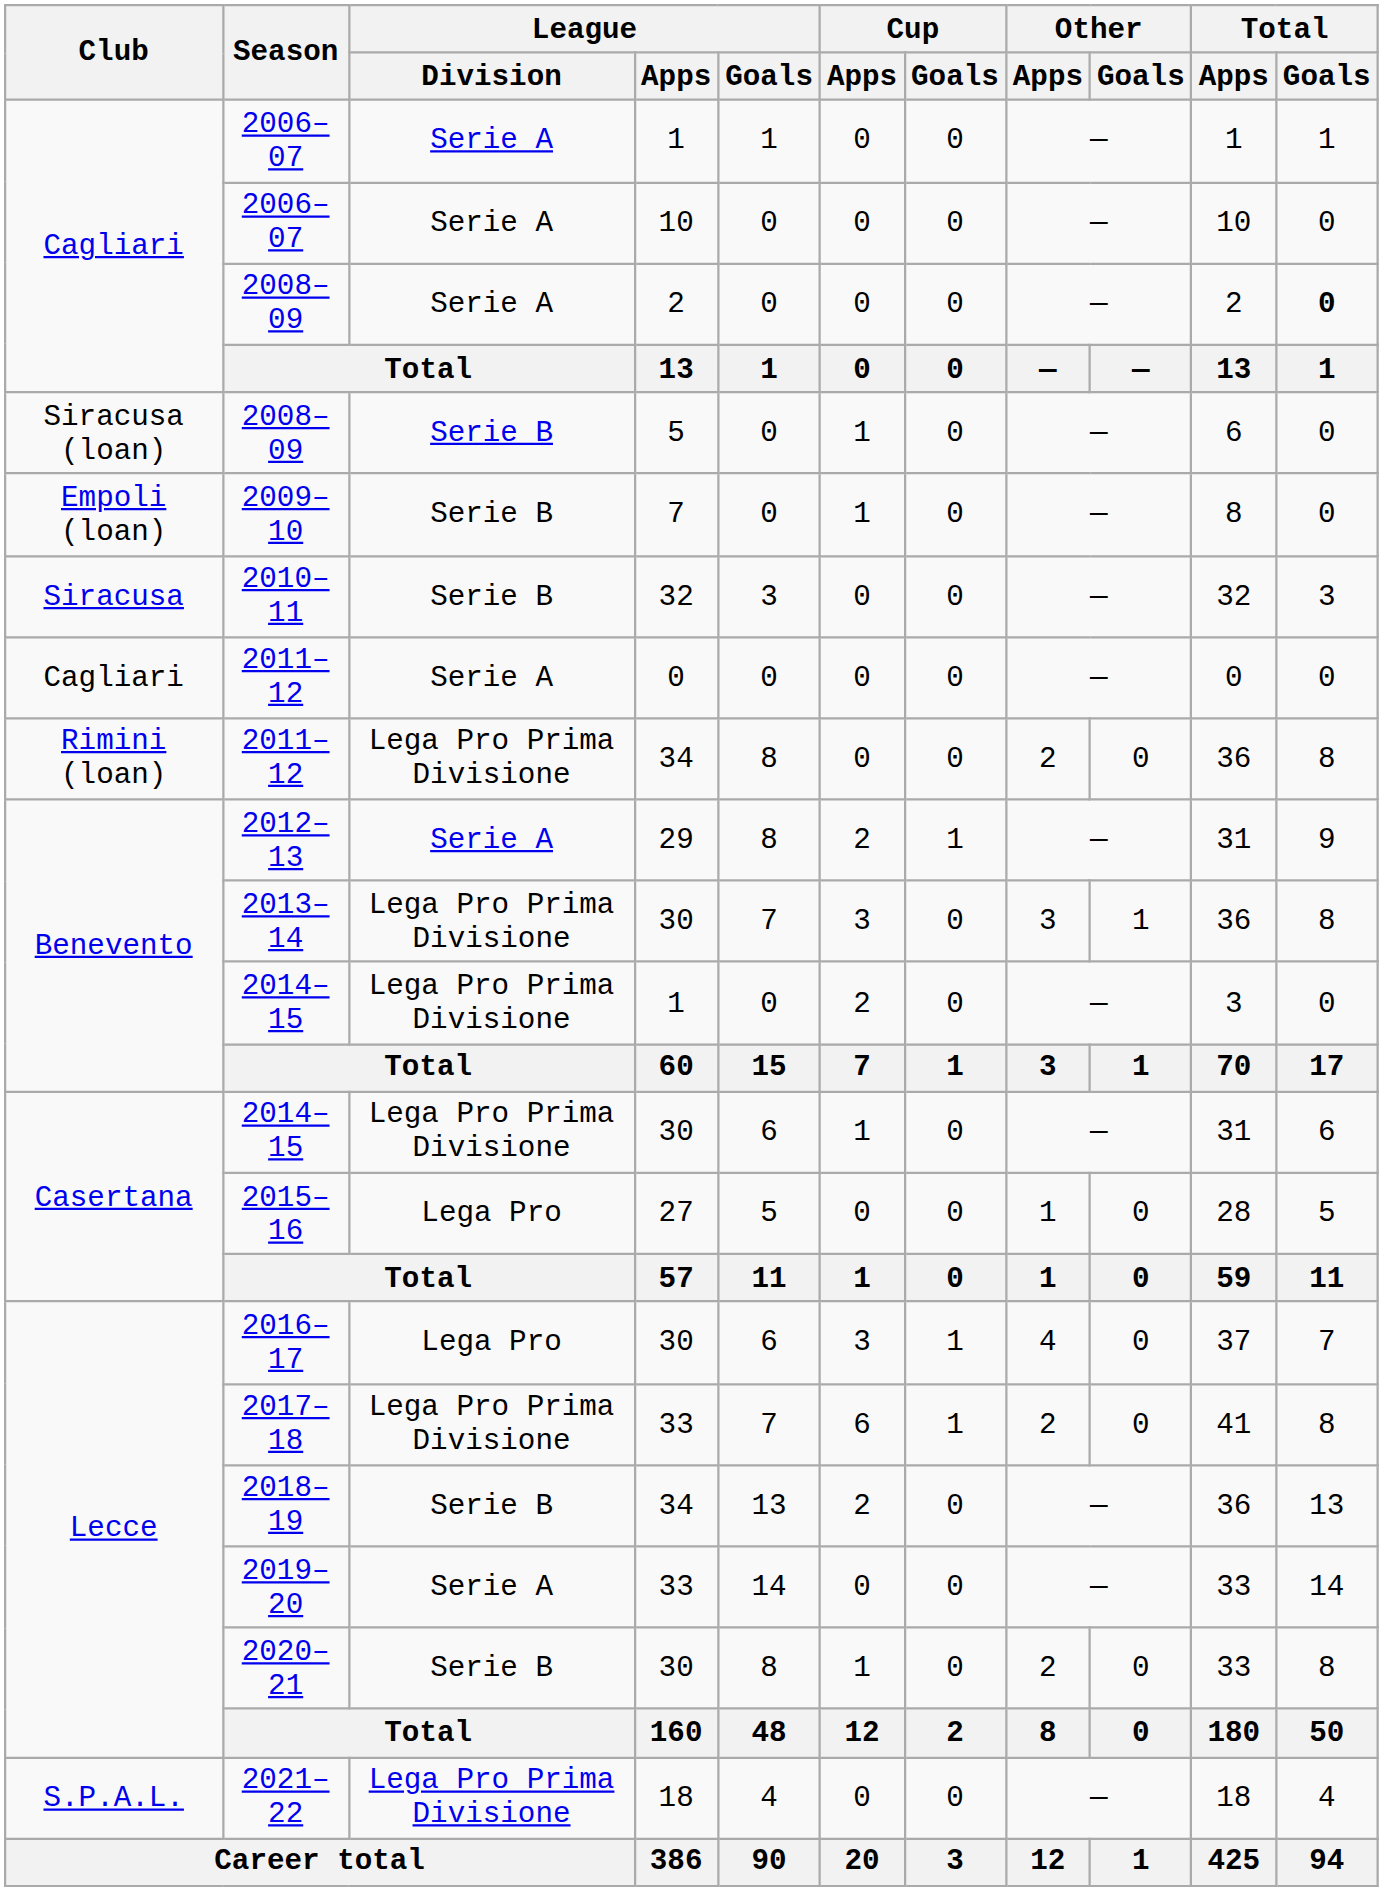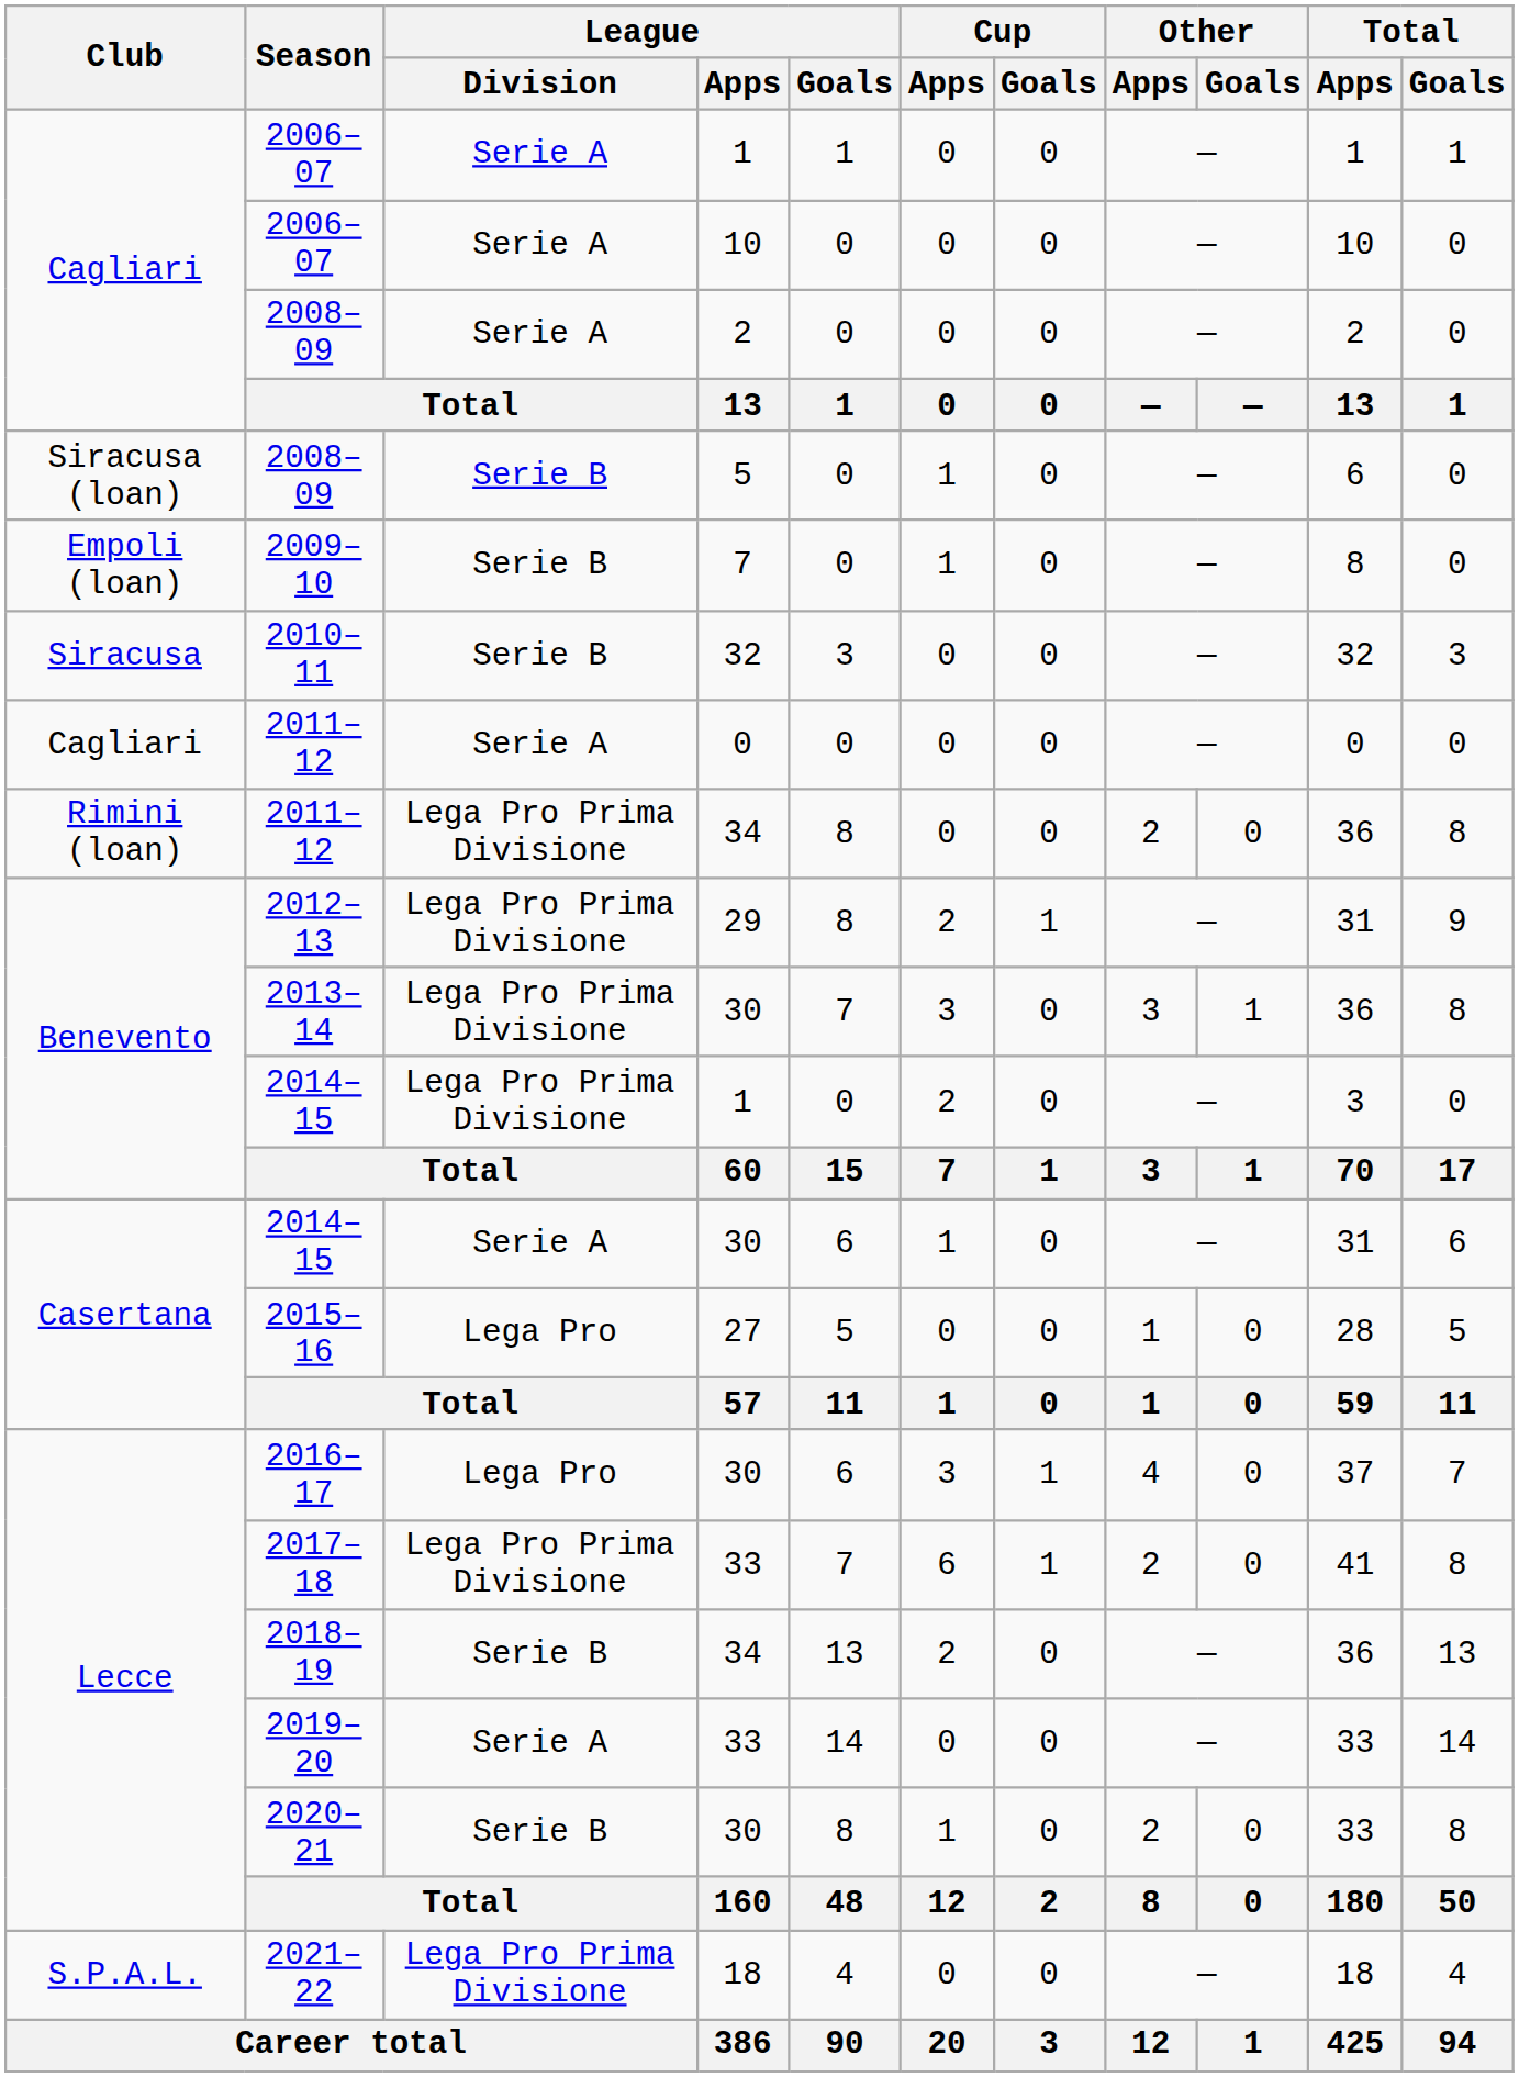 <table class="wikitable" style="text-align: center;">
 <tr>
 <th rowspan="2">Club</th>
 <th rowspan="2">Season</th>
 <th colspan="3">League</th>
 <th colspan="2">Cup</th>
 <th colspan="2">Other</th>
 <th colspan="2">Total</th>
 </tr>
 <tr>
 <th>Division</th>
 <th>Apps</th>
 <th>Goals</th>
 <th>Apps</th>
 <th>Goals</th>
 <th>Apps</th>
 <th>Goals</th>
 <th>Apps</th>
 <th>Goals</th>
 </tr>
 <tr>
 <td rowspan="4"><a href='#'>Cagliari</a></td>
 <td><a href='#'>2006–07</a></td>
 <td><a href='#'>Serie A</a></td>
 <td>1</td>
 <td>1</td>
 <td>0</td>
 <td>0</td>
 <td colspan="2">—</td>
 <td>1</td>
 <td>1</td>
 </tr>
 <tr>
 <td><a href='#'>2006–07</a></td>
 <td>Serie A</td>
 <td>10</td>
 <td>0</td>
 <td>0</td>
 <td>0</td>
 <td colspan="2">—</td>
 <td>10</td>
 <td>0</td>
 </tr>
 <tr>
 <td><a href='#'>2008–09</a></td>
 <td>Serie A</td>
 <td>2</td>
 <td>0</td>
 <td>0</td>
 <td>0</td>
 <td colspan="2">—</td>
 <td>2</td>
-<td><strong>0</strong></td>
+<td>0</td>
 </tr>
 <tr>
 <th colspan="2">Total</th>
 <th>13</th>
 <th>1</th>
 <th>0</th>
 <th>0</th>
 <th>—</th>
 <th>—</th>
 <th>13</th>
 <th>1</th>
 </tr>
 <tr>
 <td>Siracusa (loan)</td>
 <td><a href='#'>2008–09</a></td>
 <td><a href='#'>Serie B</a></td>
 <td>5</td>
 <td>0</td>
 <td>1</td>
 <td>0</td>
 <td colspan="2">—</td>
 <td>6</td>
 <td>0</td>
 </tr>
 <tr>
 <td><a href='#'>Empoli</a> (loan)</td>
 <td><a href='#'>2009–10</a></td>
 <td>Serie B</td>
 <td>7</td>
 <td>0</td>
 <td>1</td>
 <td>0</td>
 <td colspan="2">—</td>
 <td>8</td>
 <td>0</td>
 </tr>
 <tr>
 <td><a href='#'>Siracusa</a></td>
 <td><a href='#'>2010–11</a></td>
 <td>Serie B</td>
 <td>32</td>
 <td>3</td>
 <td>0</td>
 <td>0</td>
 <td colspan="2">—</td>
 <td>32</td>
 <td>3</td>
 </tr>
 <tr>
 <td>Cagliari</td>
 <td><a href='#'>2011–12</a></td>
 <td>Serie A</td>
 <td>0</td>
 <td>0</td>
 <td>0</td>
 <td>0</td>
 <td colspan="2">—</td>
 <td>0</td>
 <td>0</td>
 </tr>
 <tr>
 <td><a href='#'>Rimini</a> (loan)</td>
 <td><a href='#'>2011–12</a></td>
 <td>Lega Pro Prima Divisione</td>
 <td>34</td>
 <td>8</td>
 <td>0</td>
 <td>0</td>
 <td>2</td>
 <td>0</td>
 <td>36</td>
 <td>8</td>
 </tr>
 <tr>
 <td rowspan="4"><a href='#'>Benevento</a></td>
 <td><a href='#'>2012–13</a></td>
-<td><a href='#'>Serie A</a></td>
+<td>Lega Pro Prima Divisione</td>
 <td>29</td>
 <td>8</td>
 <td>2</td>
 <td>1</td>
 <td colspan="2">—</td>
 <td>31</td>
 <td>9</td>
 </tr>
 <tr>
 <td><a href='#'>2013–14</a></td>
 <td>Lega Pro Prima Divisione</td>
 <td>30</td>
 <td>7</td>
 <td>3</td>
 <td>0</td>
 <td>3</td>
 <td>1</td>
 <td>36</td>
 <td>8</td>
 </tr>
 <tr>
 <td><a href='#'>2014–15</a></td>
 <td>Lega Pro Prima Divisione</td>
 <td>1</td>
 <td>0</td>
 <td>2</td>
 <td>0</td>
 <td colspan="2">—</td>
 <td>3</td>
 <td>0</td>
 </tr>
 <tr>
 <th colspan="2">Total</th>
 <th>60</th>
 <th>15</th>
 <th>7</th>
 <th>1</th>
 <th>3</th>
 <th>1</th>
 <th>70</th>
 <th>17</th>
 </tr>
 <tr>
 <td rowspan="3"><a href='#'>Casertana</a></td>
 <td><a href='#'>2014–15</a></td>
-<td>Lega Pro Prima Divisione</td>
+<td>Serie A</td>
 <td>30</td>
 <td>6</td>
 <td>1</td>
 <td>0</td>
 <td colspan="2">—</td>
 <td>31</td>
 <td>6</td>
 </tr>
 <tr>
 <td><a href='#'>2015–16</a></td>
 <td>Lega Pro</td>
 <td>27</td>
 <td>5</td>
 <td>0</td>
 <td>0</td>
 <td>1</td>
 <td>0</td>
 <td>28</td>
 <td>5</td>
 </tr>
 <tr>
 <th colspan="2">Total</th>
 <th>57</th>
 <th>11</th>
 <th>1</th>
 <th>0</th>
 <th>1</th>
 <th>0</th>
 <th>59</th>
 <th>11</th>
 </tr>
 <tr>
 <td rowspan=6><a href='#'>Lecce</a></td>
 <td><a href='#'>2016–17</a></td>
 <td>Lega Pro</td>
 <td>30</td>
 <td>6</td>
 <td>3</td>
 <td>1</td>
 <td>4</td>
 <td>0</td>
 <td>37</td>
 <td>7</td>
 </tr>
 <tr>
 <td><a href='#'>2017–18</a></td>
 <td>Lega Pro Prima Divisione</td>
 <td>33</td>
 <td>7</td>
 <td>6</td>
 <td>1</td>
 <td>2</td>
 <td>0</td>
 <td>41</td>
 <td>8</td>
 </tr>
 <tr>
 <td><a href='#'>2018–19</a></td>
 <td>Serie B</td>
 <td>34</td>
 <td>13</td>
 <td>2</td>
 <td>0</td>
 <td colspan="2">—</td>
 <td>36</td>
 <td>13</td>
 </tr>
 <tr>
 <td><a href='#'>2019–20</a></td>
 <td>Serie A</td>
 <td>33</td>
 <td>14</td>
 <td>0</td>
 <td>0</td>
 <td colspan="2">—</td>
 <td>33</td>
 <td>14</td>
 </tr>
 <tr>
 <td><a href='#'>2020–21</a></td>
 <td>Serie B</td>
 <td>30</td>
 <td>8</td>
 <td>1</td>
 <td>0</td>
 <td>2</td>
 <td>0</td>
 <td>33</td>
 <td>8</td>
 </tr>
 <tr>
 <th colspan="2">Total</th>
 <th>160</th>
 <th>48</th>
 <th>12</th>
 <th>2</th>
 <th>8</th>
 <th>0</th>
 <th>180</th>
 <th>50</th>
 </tr>
 <tr>
 <td><a href='#'>S.P.A.L.</a></td>
 <td><a href='#'>2021–22</a></td>
 <td><a href='#'>Lega Pro Prima Divisione</a></td>
 <td>18</td>
 <td>4</td>
 <td>0</td>
 <td>0</td>
 <td colspan="2">—</td>
 <td>18</td>
 <td>4</td>
 </tr>
 <tr>
 <th colspan="3">Career total</th>
 <th>386</th>
 <th>90</th>
 <th>20</th>
 <th>3</th>
 <th>12</th>
 <th>1</th>
 <th>425</th>
 <th>94</th>
 </tr>
 </table>
